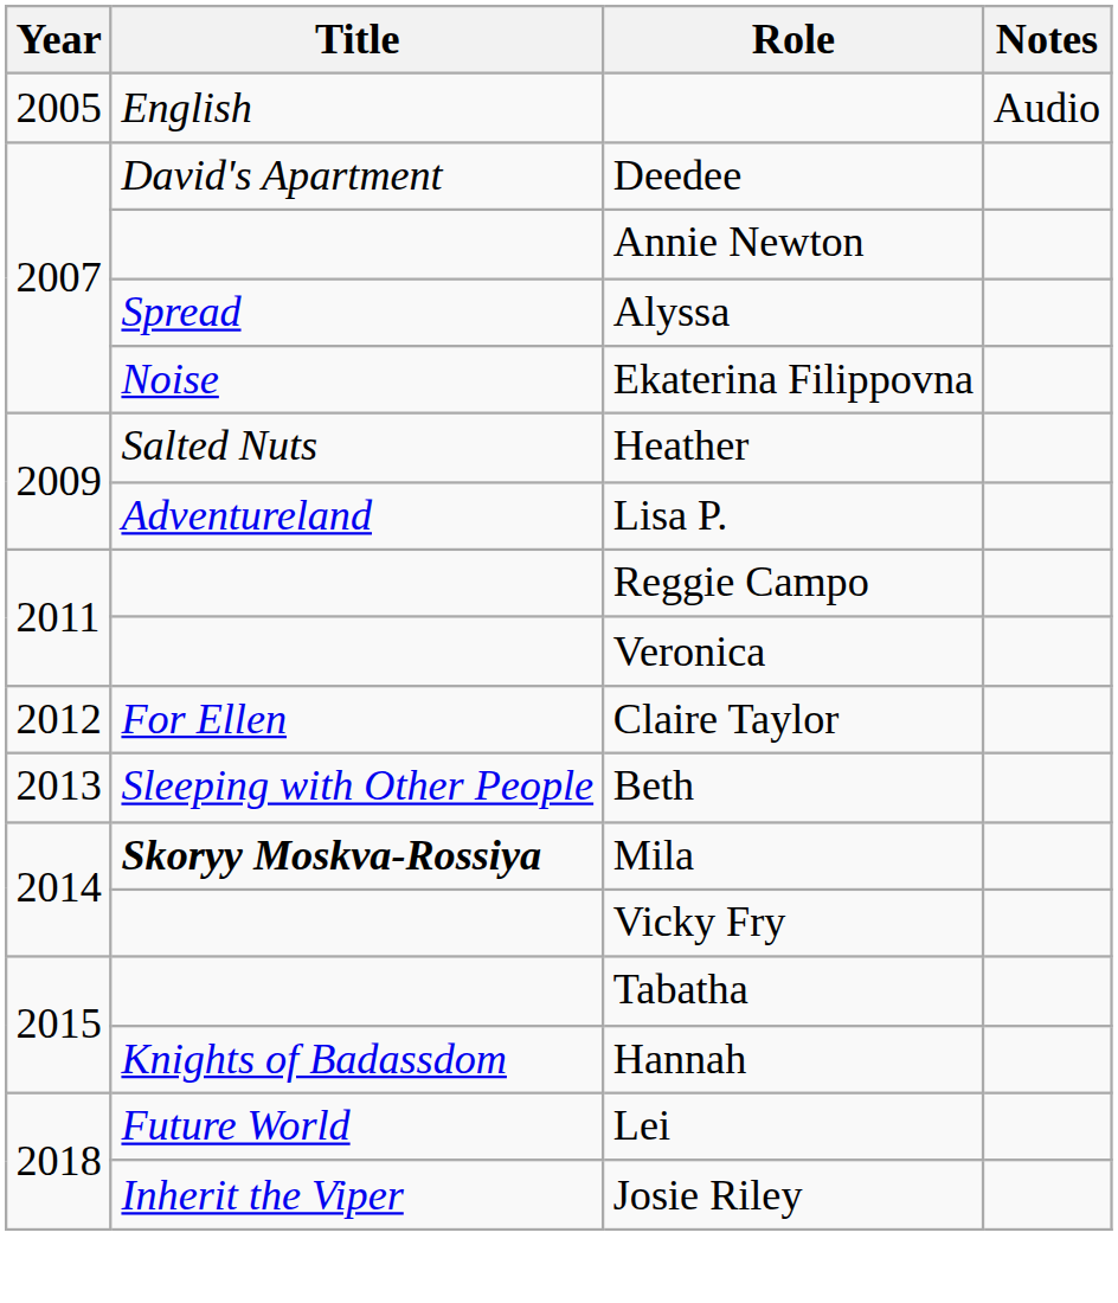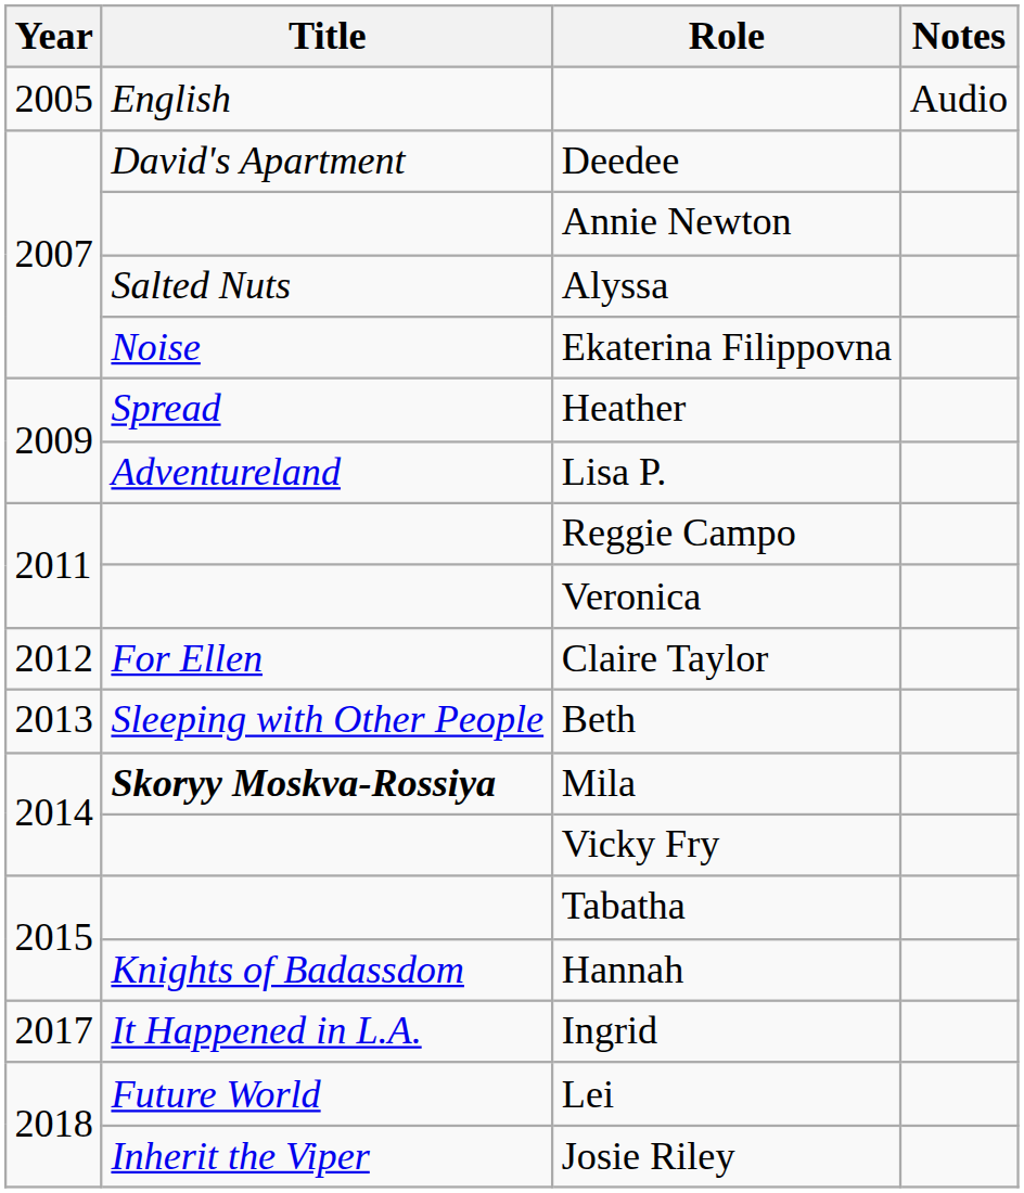 <table class="wikitable sortable">
 <tr>
 <th>Year</th>
 <th>Title</th>
 <th>Role</th>
 <th class="unsortable">Notes</th>
 </tr>
 <tr>
 <td>2005</td>
 <td><em>English</em></td>
 <td></td>
 <td>Audio</td>
 </tr>
 <tr>
 <td rowspan="4">2007</td>
 <td><em>David's Apartment</em></td>
 <td>Deedee</td>
 <td></td>
 </tr>
 <tr>
 <td><em></em></td>
 <td>Annie Newton</td>
 <td></td>
 </tr>
 <tr>
-<td><em><a href='#'>Spread</a></em></td>
+<td><em>Salted Nuts</em></td>
 <td>Alyssa</td>
 <td></td>
 </tr>
 <tr>
 <td><em><a href='#'>Noise</a></em></td>
 <td>Ekaterina Filippovna</td>
 <td></td>
 </tr>
 <tr>
 <td rowspan="2">2009</td>
-<td><em>Salted Nuts</em></td>
+<td><em><a href='#'>Spread</a></em></td>
 <td>Heather</td>
 <td></td>
 </tr>
 <tr>
 <td><em><a href='#'>Adventureland</a></em></td>
 <td>Lisa P.</td>
 <td></td>
 </tr>
 <tr>
 <td rowspan="2">2011</td>
 <td><em></em></td>
 <td>Reggie Campo</td>
 <td></td>
 </tr>
 <tr>
 <td><em></em></td>
 <td>Veronica</td>
 <td></td>
 </tr>
 <tr>
 <td>2012</td>
 <td><em><a href='#'>For Ellen</a></em></td>
 <td>Claire Taylor</td>
 <td></td>
 </tr>
 <tr>
 <td>2013</td>
 <td><em><a href='#'>Sleeping with Other People</a></em></td>
 <td>Beth</td>
 <td></td>
 </tr>
 <tr>
 <td rowspan="2">2014</td>
 <td><strong><em>Skoryy Moskva-Rossiya</em></strong></td>
 <td>Mila</td>
 <td></td>
 </tr>
 <tr>
 <td><em></em></td>
 <td>Vicky Fry</td>
 <td></td>
 </tr>
 <tr>
 <td rowspan="2">2015</td>
 <td><em></em></td>
 <td>Tabatha</td>
 <td></td>
 </tr>
 <tr>
 <td><em><a href='#'>Knights of Badassdom</a></em></td>
 <td>Hannah</td>
 <td></td>
 </tr>
 <tr>
+<td>2017</td>
+<td><em><a href='#'>It Happened in L.A.</a></em></td>
+<td>Ingrid</td>
+<td></td>
+</tr>
+<tr>
 <td rowspan="2">2018</td>
 <td><em><a href='#'>Future World</a></em></td>
 <td>Lei</td>
 <td></td>
 </tr>
 <tr>
 <td><em><a href='#'>Inherit the Viper</a></em></td>
 <td>Josie Riley</td>
 <td></td>
 </tr>
 </table>
